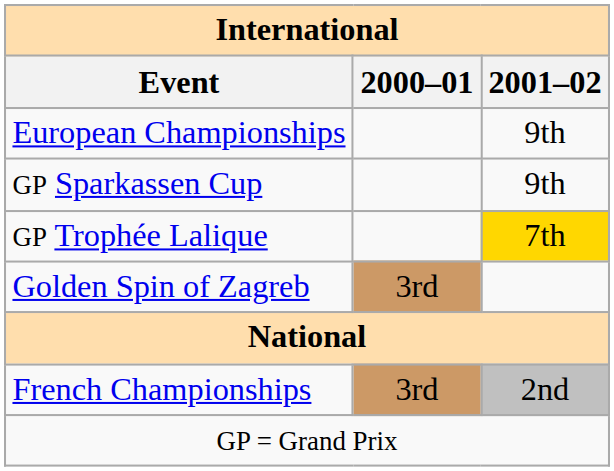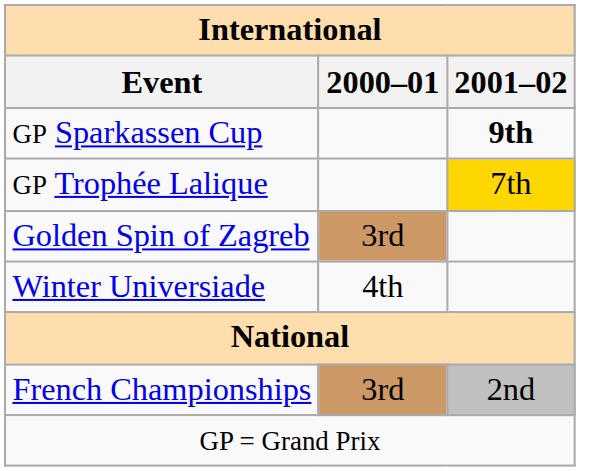 <table class="wikitable" style="text-align:center">
 <tr>
 <th style="background-color: #ffdead; " colspan=3 align=center><strong>International</strong></th>
 </tr>
 <tr>
 <th>Event</th>
 <th>2000–01</th>
 <th>2001–02</th>
 </tr>
 <tr>
-<td align=left><a href='#'>European Championships</a></td>
-<td></td>
-<td>9th</td>
-</tr>
-<tr>
 <td align=left><small>GP</small> <a href='#'>Sparkassen Cup</a></td>
 <td></td>
-<td>9th</td>
+<td><strong>9th</strong></td>
 </tr>
 <tr>
 <td align=left><small>GP</small> <a href='#'>Trophée Lalique</a></td>
 <td></td>
 <td style="background: gold;">7th</td>
 </tr>
 <tr>
 <td align=left><a href='#'>Golden Spin of Zagreb</a></td>
 <td bgcolor=cc9966>3rd</td>
+<td></td>
+</tr>
+<tr>
+<td align=left><a href='#'>Winter Universiade</a></td>
+<td>4th</td>
 <td></td>
 </tr>
 <tr>
 <th style="background-color: #ffdead; " colspan=3 align=center><strong>National</strong></th>
 </tr>
 <tr>
 <td align=left><a href='#'>French Championships</a></td>
 <td bgcolor=cc9966>3rd</td>
 <td bgcolor=silver>2nd</td>
 </tr>
 <tr>
 <td colspan=3 align=center><small> GP = Grand Prix </small></td>
 </tr>
 </table>
